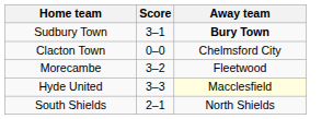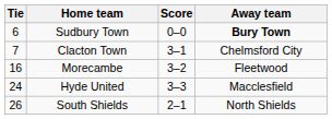 <table class="wikitable" style="text-align:center;">
 <tr>
+<th width=20>Tie</th>
 <th width=175>Home team</th>
 <th width=20>Score</th>
 <th width=175>Away team</th>
 </tr>
 <tr>
+<td>6</td>
 <td>Sudbury Town</td>
-<td>3–1</td>
+<td>0–0</td>
 <td><strong>Bury Town</strong></td>
 </tr>
 <tr>
+<td>7</td>
 <td>Clacton Town</td>
-<td>0–0</td>
+<td>3–1</td>
 <td>Chelmsford City</td>
 </tr>
 <tr>
+<td>16</td>
 <td>Morecambe</td>
 <td>3–2</td>
 <td>Fleetwood</td>
 </tr>
 <tr>
+<td>24</td>
 <td>Hyde United</td>
 <td>3–3</td>
-<td style="background: lightyellow;">Macclesfield</td>
+<td>Macclesfield</td>
 </tr>
 <tr>
+<td>26</td>
 <td>South Shields</td>
 <td>2–1</td>
 <td>North Shields</td>
 </tr>
 </table>
